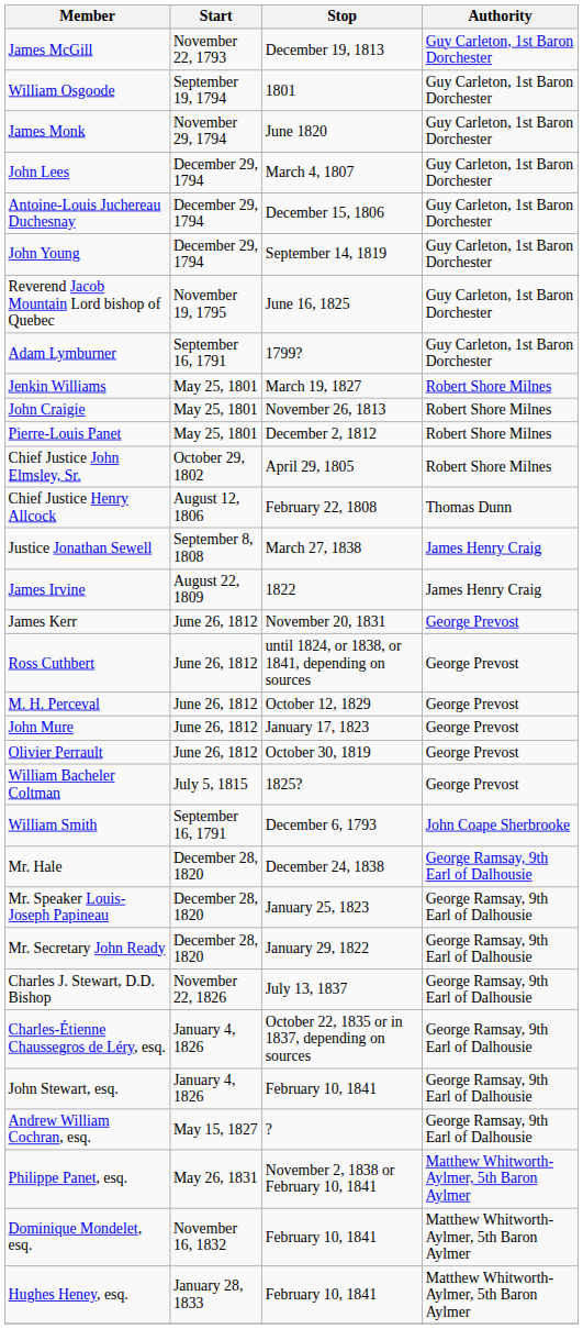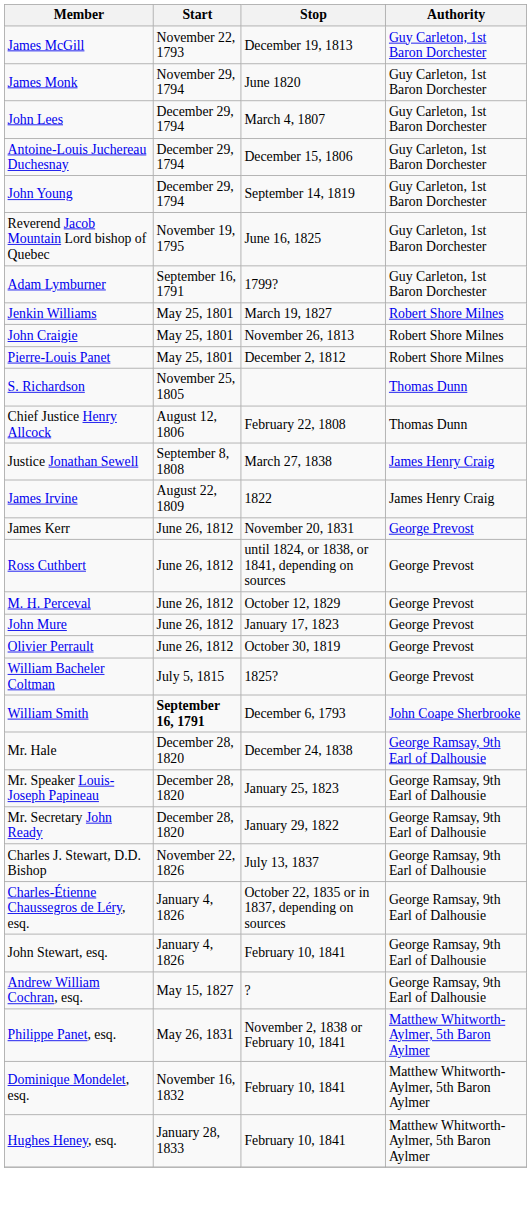 <table class="wikitable">
 <tr>
 <th>Member</th>
 <th>Start </th>
 <th>Stop</th>
 <th>Authority</th>
 </tr>
 <tr>
 <td><a href='#'>James McGill</a></td>
 <td>November 22, 1793</td>
 <td>December 19, 1813 </td>
 <td><a href='#'>Guy Carleton, 1st Baron Dorchester</a></td>
-</tr>
-<tr>
-<td><a href='#'>William Osgoode</a></td>
-<td>September 19, 1794</td>
-<td>1801</td>
-<td>Guy Carleton, 1st Baron Dorchester</td>
 </tr>
 <tr>
 <td><a href='#'>James Monk</a></td>
 <td>November 29, 1794</td>
 <td>June 1820 </td>
 <td>Guy Carleton, 1st Baron Dorchester</td>
 </tr>
 <tr>
 <td><a href='#'>John Lees</a></td>
 <td>December 29, 1794</td>
 <td>March 4, 1807 </td>
 <td>Guy Carleton, 1st Baron Dorchester</td>
 </tr>
 <tr>
 <td><a href='#'>Antoine-Louis Juchereau Duchesnay</a></td>
 <td>December 29, 1794</td>
 <td>December 15, 1806 </td>
 <td>Guy Carleton, 1st Baron Dorchester</td>
 </tr>
 <tr>
 <td><a href='#'>John Young</a></td>
 <td>December 29, 1794</td>
 <td>September 14, 1819 </td>
 <td>Guy Carleton, 1st Baron Dorchester</td>
 </tr>
 <tr>
 <td>Reverend <a href='#'>Jacob Mountain</a> Lord bishop of Quebec</td>
 <td>November 19, 1795</td>
 <td>June 16, 1825 </td>
 <td>Guy Carleton, 1st Baron Dorchester</td>
 </tr>
 <tr>
 <td><a href='#'>Adam Lymburner</a></td>
 <td>September 16, 1791</td>
 <td>1799?</td>
 <td>Guy Carleton, 1st Baron Dorchester</td>
 </tr>
 <tr>
 <td><a href='#'>Jenkin Williams</a></td>
 <td>May 25, 1801</td>
 <td>March 19, 1827 </td>
 <td><a href='#'>Robert Shore Milnes</a></td>
 </tr>
 <tr>
 <td><a href='#'>John Craigie</a></td>
 <td>May 25, 1801</td>
 <td>November 26, 1813 </td>
 <td>Robert Shore Milnes</td>
 </tr>
 <tr>
 <td><a href='#'>Pierre-Louis Panet</a></td>
 <td>May 25, 1801</td>
 <td>December 2, 1812 </td>
 <td>Robert Shore Milnes</td>
 </tr>
 <tr>
-<td>Chief Justice <a href='#'>John Elmsley, Sr.</a></td>
-<td>October 29, 1802</td>
-<td>April 29, 1805 </td>
-<td>Robert Shore Milnes</td>
+<td><a href='#'>S. Richardson</a></td>
+<td>November 25, 1805</td>
+<td></td>
+<td><a href='#'>Thomas Dunn</a></td>
 </tr>
 <tr>
 <td>Chief Justice <a href='#'>Henry Allcock</a></td>
 <td>August 12, 1806</td>
 <td>February 22, 1808</td>
 <td>Thomas Dunn</td>
 </tr>
 <tr>
 <td>Justice <a href='#'>Jonathan Sewell</a></td>
 <td>September 8, 1808</td>
 <td>March 27, 1838 </td>
 <td><a href='#'>James Henry Craig</a></td>
 </tr>
 <tr>
 <td><a href='#'>James Irvine</a></td>
 <td>August 22, 1809</td>
 <td>1822 </td>
 <td>James Henry Craig</td>
 </tr>
 <tr>
 <td>James Kerr</td>
 <td>June 26, 1812</td>
 <td>November 20, 1831 </td>
 <td><a href='#'>George Prevost</a></td>
 </tr>
 <tr>
 <td><a href='#'>Ross Cuthbert</a></td>
 <td>June 26, 1812</td>
 <td>until 1824, or 1838, or 1841, depending on sources</td>
 <td>George Prevost</td>
 </tr>
 <tr>
 <td><a href='#'>M. H. Perceval</a></td>
 <td>June 26, 1812</td>
 <td>October 12, 1829 </td>
 <td>George Prevost</td>
 </tr>
 <tr>
 <td><a href='#'>John Mure</a></td>
 <td>June 26, 1812</td>
 <td>January 17, 1823 </td>
 <td>George Prevost</td>
 </tr>
 <tr>
 <td><a href='#'>Olivier Perrault</a></td>
 <td>June 26, 1812</td>
 <td>October 30, 1819 </td>
 <td>George Prevost</td>
 </tr>
 <tr>
 <td><a href='#'>William Bacheler Coltman</a></td>
 <td>July 5, 1815</td>
 <td>1825?</td>
 <td>George Prevost</td>
 </tr>
 <tr>
 <td><a href='#'>William Smith</a></td>
-<td>September 16, 1791</td>
+<td><strong>September 16, 1791</strong></td>
 <td>December 6, 1793</td>
 <td><a href='#'>John Coape Sherbrooke</a></td>
 </tr>
 <tr>
 <td>Mr. Hale</td>
 <td>December 28, 1820</td>
 <td>December 24, 1838 </td>
 <td><a href='#'>George Ramsay, 9th Earl of Dalhousie</a></td>
 </tr>
 <tr>
 <td>Mr. Speaker <a href='#'>Louis-Joseph Papineau</a></td>
 <td>December 28, 1820</td>
 <td>January 25, 1823 </td>
 <td>George Ramsay, 9th Earl of Dalhousie</td>
 </tr>
 <tr>
 <td>Mr. Secretary <a href='#'>John Ready</a></td>
 <td>December 28, 1820</td>
 <td>January 29, 1822 </td>
 <td>George Ramsay, 9th Earl of Dalhousie</td>
 </tr>
 <tr>
 <td>Charles J. Stewart, D.D. Bishop</td>
 <td>November 22, 1826</td>
 <td>July 13, 1837 </td>
 <td>George Ramsay, 9th Earl of Dalhousie</td>
 </tr>
 <tr>
 <td><a href='#'>Charles-Étienne Chaussegros de Léry</a>, esq.</td>
 <td>January 4, 1826</td>
 <td>October 22, 1835 or in 1837, depending on sources </td>
 <td>George Ramsay, 9th Earl of Dalhousie</td>
 </tr>
 <tr>
 <td>John Stewart, esq.</td>
 <td>January 4, 1826</td>
 <td>February 10, 1841 </td>
 <td>George Ramsay, 9th Earl of Dalhousie</td>
 </tr>
 <tr>
 <td><a href='#'>Andrew William Cochran</a>, esq.</td>
 <td>May 15, 1827</td>
 <td>?</td>
 <td>George Ramsay, 9th Earl of Dalhousie</td>
 </tr>
 <tr>
 <td><a href='#'>Philippe Panet</a>, esq.</td>
 <td>May 26, 1831</td>
 <td>November 2, 1838 or February 10, 1841</td>
 <td><a href='#'>Matthew Whitworth-Aylmer, 5th Baron Aylmer</a></td>
 </tr>
 <tr>
 <td><a href='#'>Dominique Mondelet</a>, esq.</td>
 <td>November 16, 1832</td>
 <td>February 10, 1841 </td>
 <td>Matthew Whitworth-Aylmer, 5th Baron Aylmer</td>
 </tr>
 <tr>
 <td><a href='#'>Hughes Heney</a>, esq.</td>
 <td>January 28, 1833</td>
 <td>February 10, 1841 </td>
 <td>Matthew Whitworth-Aylmer, 5th Baron Aylmer</td>
 </tr>
 <tr>
 </tr>
 </table>
